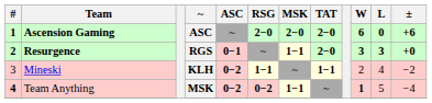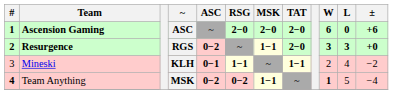 <table class="wikitable" style="font-size: 95%; text-align: center">
 <tr>
 <th style="width:15px;">#</th>
 <th style="width:200px;">Team</th>
 <th rowspan="6" style="width:5px;;"></th>
 <th>~</th>
 <th style="width:35px;" title="">ASC</th>
 <th style="width:35px;" title="">RSG</th>
 <th style="width:35px;" title="">MSK</th>
 <th style="width:35px;" title="">TAT</th>
 <th rowspan="6" style="width:5px;;"></th>
 <th style="width:20px;" title="Wins">W</th>
 <th style="width:20px;" title="Losses">L</th>
 <th style="width:40px;">±</th>
 </tr>
 <tr style="background:#cfc;">
 <td><strong>1</strong></td>
 <td style="text-align: left"><strong> Ascension Gaming</strong></td>
 <th>ASC</th>
 <td style="background:#aaa;">~</td>
 <td style="background:#cfc;"><strong>2−0</strong></td>
 <td style="background:#cfc;"><strong>2−0</strong></td>
 <td style="background:#cfc;"><strong>2−0</strong></td>
 <td><strong>6</strong></td>
 <td><strong>0</strong></td>
 <td><strong>+6</strong></td>
 </tr>
 <tr style="background:#cfc;">
 <td><strong>2</strong></td>
 <td style="text-align: left"><strong> Resurgence</strong></td>
 <th>RGS</th>
-<td style="background:#fcc;"><strong>0−1</strong></td>
+<td style="background:#fcc;"><strong>0−2</strong></td>
 <td style="background:#aaa;">~</td>
 <td style="background:#ffd;"><strong>1−1</strong></td>
 <td style="background:#cfc;"><strong>2−0</strong></td>
 <td><strong>3</strong></td>
 <td><strong>3</strong></td>
 <td><strong>+0</strong></td>
 </tr>
 <tr style="background:#fcc;">
 <td>3</td>
 <td style="text-align: left"> <a href='#'>Mineski</a></td>
 <th>KLH</th>
-<td style="background:#fcc;"><strong>0−2</strong></td>
+<td style="background:#fcc;"><strong>0−1</strong></td>
 <td style="background:#ffd;"><strong>1−1</strong></td>
 <td style="background:#aaa;">~</td>
 <td style="background:#ffd;"><strong>1−1</strong></td>
 <td>2</td>
 <td>4</td>
 <td>−2</td>
 </tr>
 <tr style="background:#fcc;">
 <td><strong>4</strong></td>
 <td style="text-align: left"> Team Anything</td>
 <th>MSK</th>
 <td style="background:#fcc;"><strong>0−2</strong></td>
 <td style="background:#fcc;"><strong>0−2</strong></td>
 <td style="background:#ffd;"><strong>1−1</strong></td>
 <td style="background:#aaa;">~</td>
 <td><strong>1</strong></td>
 <td>5</td>
 <td>−4</td>
 </tr>
 <tr>
 </tr>
 </table>
